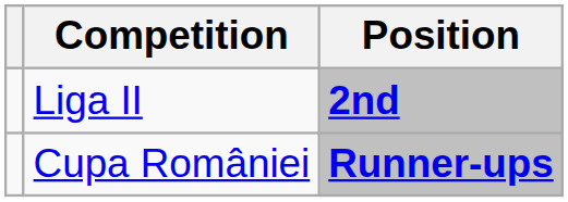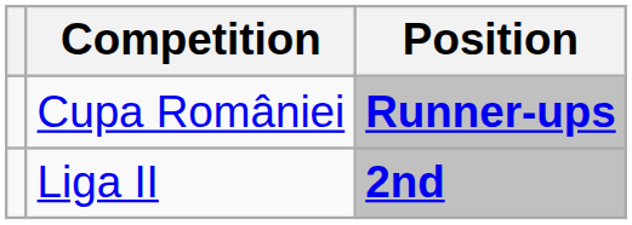 <table class="wikitable">
 <tr>
 <th></th>
 <th>Competition</th>
 <th>Position</th>
 </tr>
 <tr>
 <td></td>
+<td><a href='#'>Cupa României</a></td>
+<td style="background:silver;"><strong><a href='#'>Runner-ups</a></strong></td>
+</tr>
+<tr>
+<td></td>
 <td><a href='#'>Liga II</a></td>
 <td style="background:silver;"><strong><a href='#'>2nd</a></strong></td>
 </tr>
-<tr>
-<td></td>
-<td><a href='#'>Cupa României</a></td>
-<td style="background:silver;"><strong><a href='#'>Runner-ups</a></strong></td>
-</tr>
 </table>
